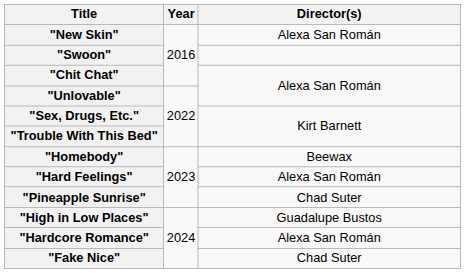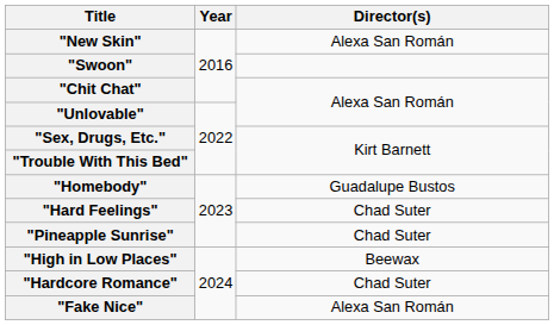 <table class="wikitable plainrowheaders" style="text-align:center;">
 <tr>
 <th scope="col" style="width:12em;">Title</th>
 <th scope="col" style="width:2em;">Year</th>
 <th scope="col" style="width:20em;">Director(s)</th>
 </tr>
 <tr>
 <th scope="row">"New Skin"</th>
 <td rowspan="3">2016</td>
 <td>Alexa San Román</td>
 </tr>
 <tr>
 <th scope="row">"Swoon"</th>
 <td></td>
 </tr>
 <tr>
 <th scope="row">"Chit Chat"</th>
 <td rowspan="2">Alexa San Román</td>
 </tr>
 <tr>
 <th scope="row">"Unlovable"</th>
 <td rowspan="3">2022</td>
 </tr>
 <tr>
 <th scope="row">"Sex, Drugs, Etc."</th>
 <td rowspan="2">Kirt Barnett</td>
 </tr>
 <tr>
 <th scope="row">"Trouble With This Bed"</th>
 </tr>
 <tr>
 <th scope="row">"Homebody"</th>
 <td rowspan="3">2023</td>
-<td>Beewax</td>
+<td>Guadalupe Bustos</td>
 </tr>
 <tr>
 <th scope="row">"Hard Feelings"</th>
-<td>Alexa San Román</td>
+<td>Chad Suter</td>
 </tr>
 <tr>
 <th scope="row">"Pineapple Sunrise"</th>
 <td>Chad Suter</td>
 </tr>
 <tr>
 <th scope="row">"High in Low Places"</th>
 <td rowspan="3">2024</td>
-<td>Guadalupe Bustos</td>
+<td>Beewax</td>
 </tr>
 <tr>
 <th scope="row">"Hardcore Romance"</th>
-<td>Alexa San Román</td>
+<td>Chad Suter</td>
 </tr>
 <tr>
 <th scope="row">"Fake Nice"</th>
-<td>Chad Suter</td>
+<td>Alexa San Román</td>
 </tr>
 </table>
